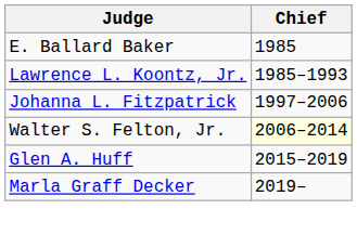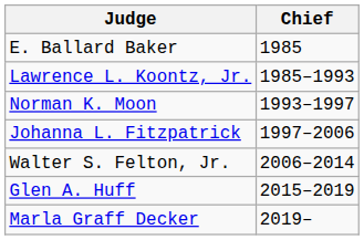 <table class=wikitable style="clear:both">
 <tr valign=bottom>
 <th>Judge</th>
 <th>Chief</th>
 </tr>
 <tr>
 <td>E. Ballard Baker</td>
 <td>1985</td>
 </tr>
 <tr>
 <td><a href='#'>Lawrence L. Koontz, Jr.</a></td>
 <td>1985–1993</td>
 </tr>
 <tr>
+<td><a href='#'>Norman K. Moon</a></td>
+<td>1993–1997</td>
+</tr>
+<tr>
 <td><a href='#'>Johanna L. Fitzpatrick</a></td>
 <td>1997–2006</td>
 </tr>
 <tr>
 <td>Walter S. Felton, Jr.</td>
-<td style="background: lightyellow;">2006–2014</td>
+<td>2006–2014</td>
 </tr>
 <tr>
 <td><a href='#'>Glen A. Huff</a></td>
 <td>2015–2019</td>
 </tr>
 <tr>
 <td><a href='#'>Marla Graff Decker</a></td>
 <td>2019–</td>
 </tr>
 </table>
